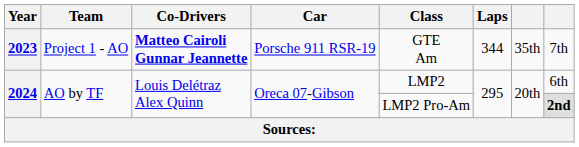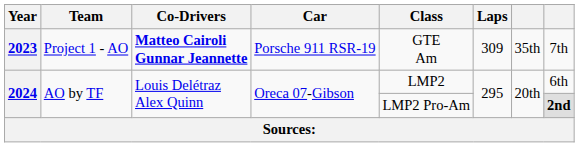 <table class="wikitable" style="text-align:center; font-size:90%">
 <tr>
 <th>Year</th>
 <th>Team</th>
 <th>Co-Drivers</th>
 <th>Car</th>
 <th>Class</th>
 <th>Laps</th>
 <th></th>
 <th></th>
 </tr>
 <tr>
 <th><a href='#'>2023</a></th>
 <td align="left"> <a href='#'>Project 1</a> - <a href='#'>AO</a></td>
 <td align="left"><strong> <a href='#'>Matteo Cairoli</a><br> <a href='#'>Gunnar Jeannette</a></strong></td>
 <td align="left"><a href='#'>Porsche 911 RSR-19</a></td>
 <td>GTE<br>Am</td>
-<td>344</td>
+<td>309</td>
 <td>35th</td>
 <td>7th</td>
 </tr>
 <tr>
 <th rowspan="2"><a href='#'>2024</a></th>
 <td rowspan="2" align="left"> <a href='#'>AO</a> by <a href='#'>TF</a></td>
 <td rowspan="2" align="left"> <a href='#'>Louis Delétraz</a><br> <a href='#'>Alex Quinn</a></td>
 <td rowspan="2" align="left"><a href='#'>Oreca 07</a>-<a href='#'>Gibson</a></td>
 <td>LMP2</td>
 <td rowspan="2">295</td>
 <td rowspan="2">20th</td>
 <td>6th</td>
 </tr>
 <tr>
 <td>LMP2 Pro-Am</td>
 <td style="background:#DFDFDF;"><strong>2nd</strong></td>
 </tr>
 <tr>
 <th colspan="8">Sources:</th>
 </tr>
 </table>
